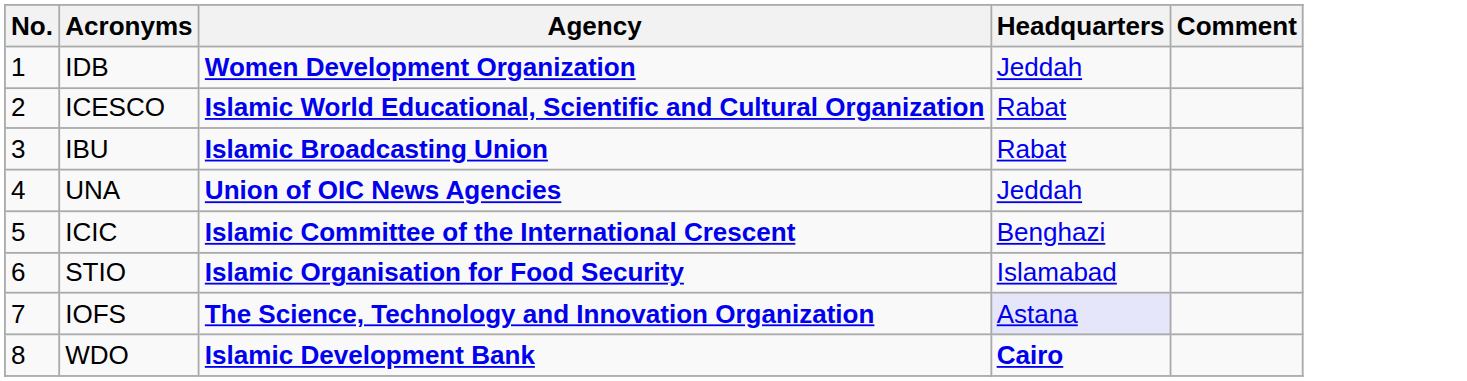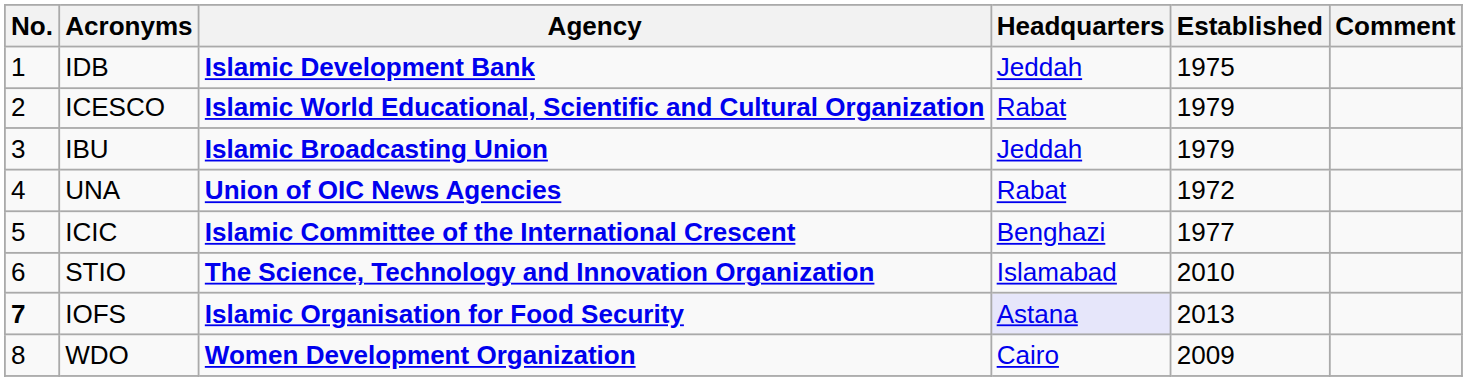 <table class="wikitable sortable" style="font-size:90%; ">
 <tr>
 <th>No.</th>
 <th>Acronyms</th>
 <th>Agency</th>
 <th>Headquarters</th>
+<th>Established</th>
 <th>Comment</th>
 </tr>
 <tr>
 <td>1</td>
 <td>IDB</td>
-<td><strong><a href='#'>Women Development Organization</a></strong></td>
+<td><strong><a href='#'>Islamic Development Bank</a></strong></td>
 <td> <a href='#'>Jeddah</a></td>
+<td>1975</td>
 <td></td>
 </tr>
 <tr>
 <td>2</td>
 <td>ICESCO</td>
 <td><strong><a href='#'>Islamic World Educational, Scientific and Cultural Organization</a></strong></td>
 <td> <a href='#'>Rabat</a></td>
+<td>1979</td>
 <td></td>
 </tr>
 <tr>
 <td>3</td>
 <td>IBU</td>
 <td><strong><a href='#'>Islamic Broadcasting Union</a></strong></td>
-<td> <a href='#'>Rabat</a></td>
+<td> <a href='#'>Jeddah</a></td>
+<td>1979</td>
 <td></td>
 </tr>
 <tr>
 <td>4</td>
 <td>UNA</td>
 <td><strong><a href='#'>Union of OIC News Agencies</a></strong></td>
-<td> <a href='#'>Jeddah</a></td>
+<td> <a href='#'>Rabat</a></td>
+<td>1972</td>
 <td></td>
 </tr>
 <tr>
 <td>5</td>
 <td>ICIC</td>
 <td><strong><a href='#'>Islamic Committee of the International Crescent</a></strong></td>
 <td> <a href='#'>Benghazi</a></td>
+<td>1977</td>
 <td></td>
 </tr>
 <tr>
 <td>6</td>
 <td>STIO</td>
-<td><strong><a href='#'>Islamic Organisation for Food Security</a></strong></td>
+<td><strong><a href='#'>The Science, Technology and Innovation Organization</a></strong></td>
 <td> <a href='#'>Islamabad</a></td>
+<td>2010</td>
 <td></td>
 </tr>
 <tr>
-<td>7</td>
+<td><strong>7</strong></td>
 <td>IOFS</td>
-<td><strong><a href='#'>The Science, Technology and Innovation Organization</a></strong></td>
+<td><strong><a href='#'>Islamic Organisation for Food Security</a></strong></td>
 <td style="background: lavender;"> <a href='#'>Astana</a></td>
+<td>2013</td>
 <td></td>
 </tr>
 <tr>
 <td>8</td>
 <td>WDO</td>
-<td><strong><a href='#'>Islamic Development Bank</a></strong></td>
-<td><strong> <a href='#'>Cairo</a></strong></td>
+<td><strong><a href='#'>Women Development Organization</a></strong></td>
+<td> <a href='#'>Cairo</a></td>
+<td>2009</td>
 <td></td>
 </tr>
 </table>
